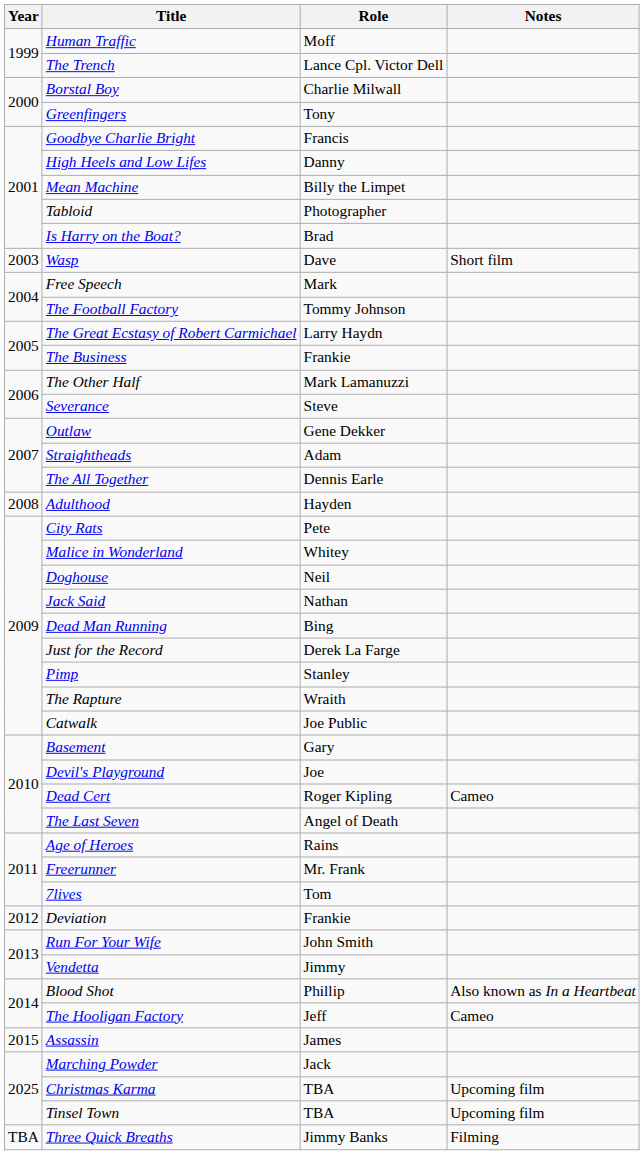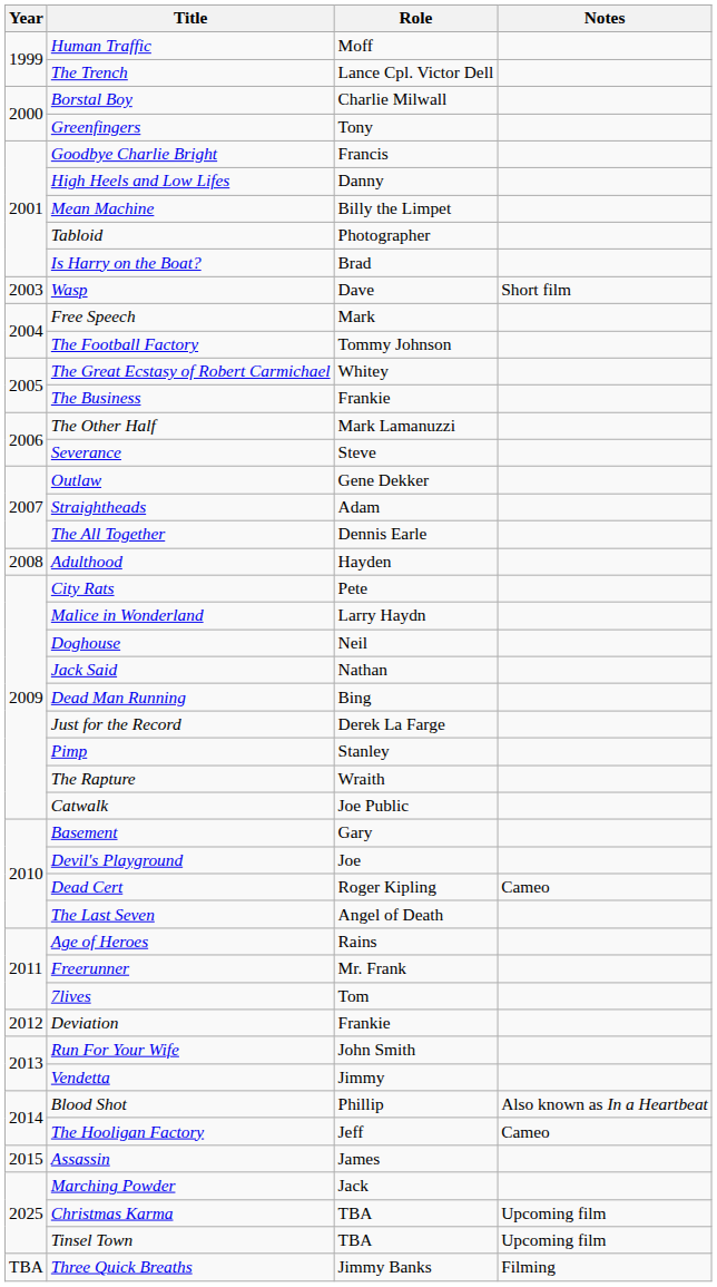 <table class="wikitable sortable">
 <tr>
 <th>Year</th>
 <th>Title</th>
 <th>Role</th>
 <th>Notes</th>
 </tr>
 <tr>
 <td rowspan="2">1999</td>
 <td><em><a href='#'>Human Traffic</a></em></td>
 <td>Moff</td>
 <td></td>
 </tr>
 <tr>
 <td><em><a href='#'>The Trench</a></em></td>
 <td>Lance Cpl. Victor Dell</td>
 <td></td>
 </tr>
 <tr>
 <td rowspan="2">2000</td>
 <td><em><a href='#'>Borstal Boy</a></em></td>
 <td>Charlie Milwall</td>
 <td></td>
 </tr>
 <tr>
 <td><em><a href='#'>Greenfingers</a></em></td>
 <td>Tony</td>
 <td></td>
 </tr>
 <tr>
 <td rowspan="5">2001</td>
 <td><em><a href='#'>Goodbye Charlie Bright</a></em></td>
 <td>Francis</td>
 <td></td>
 </tr>
 <tr>
 <td><em><a href='#'>High Heels and Low Lifes</a></em></td>
 <td>Danny</td>
 <td></td>
 </tr>
 <tr>
 <td><em><a href='#'>Mean Machine</a></em></td>
 <td>Billy the Limpet</td>
 <td></td>
 </tr>
 <tr>
 <td><em>Tabloid</em></td>
 <td>Photographer</td>
 <td></td>
 </tr>
 <tr>
 <td><em><a href='#'>Is Harry on the Boat?</a></em></td>
 <td>Brad</td>
 <td></td>
 </tr>
 <tr>
 <td>2003</td>
 <td><em><a href='#'>Wasp</a></em></td>
 <td>Dave</td>
 <td>Short film</td>
 </tr>
 <tr>
 <td rowspan="2">2004</td>
 <td><em>Free Speech</em></td>
 <td>Mark</td>
 <td></td>
 </tr>
 <tr>
 <td><em><a href='#'>The Football Factory</a></em></td>
 <td>Tommy Johnson</td>
 <td></td>
 </tr>
 <tr>
 <td rowspan="2">2005</td>
 <td><em><a href='#'>The Great Ecstasy of Robert Carmichael</a></em></td>
-<td>Larry Haydn</td>
+<td>Whitey</td>
 <td></td>
 </tr>
 <tr>
 <td><em><a href='#'>The Business</a></em></td>
 <td>Frankie</td>
 <td></td>
 </tr>
 <tr>
 <td rowspan="2">2006</td>
 <td><em>The Other Half</em></td>
 <td>Mark Lamanuzzi</td>
 <td></td>
 </tr>
 <tr>
 <td><em><a href='#'>Severance</a></em></td>
 <td>Steve</td>
 <td></td>
 </tr>
 <tr>
 <td rowspan="3">2007</td>
 <td><em><a href='#'>Outlaw</a></em></td>
 <td>Gene Dekker</td>
 <td></td>
 </tr>
 <tr>
 <td><em><a href='#'>Straightheads</a></em></td>
 <td>Adam</td>
 <td></td>
 </tr>
 <tr>
 <td><em><a href='#'>The All Together</a></em></td>
 <td>Dennis Earle</td>
 <td></td>
 </tr>
 <tr>
 <td>2008</td>
 <td><em><a href='#'>Adulthood</a></em></td>
 <td>Hayden</td>
 <td></td>
 </tr>
 <tr>
 <td rowspan="9">2009</td>
 <td><em><a href='#'>City Rats</a></em></td>
 <td>Pete</td>
 <td></td>
 </tr>
 <tr>
 <td><em><a href='#'>Malice in Wonderland</a></em></td>
-<td>Whitey</td>
+<td>Larry Haydn</td>
 <td></td>
 </tr>
 <tr>
 <td><em><a href='#'>Doghouse</a></em></td>
 <td>Neil</td>
 <td></td>
 </tr>
 <tr>
 <td><em><a href='#'>Jack Said</a></em></td>
 <td>Nathan</td>
 <td></td>
 </tr>
 <tr>
 <td><em><a href='#'>Dead Man Running</a></em></td>
 <td>Bing</td>
 <td></td>
 </tr>
 <tr>
 <td><em>Just for the Record</em></td>
 <td>Derek La Farge</td>
 <td></td>
 </tr>
 <tr>
 <td><em><a href='#'>Pimp</a></em></td>
 <td>Stanley</td>
 <td></td>
 </tr>
 <tr>
 <td><em>The Rapture</em></td>
 <td>Wraith</td>
 <td></td>
 </tr>
 <tr>
 <td><em>Catwalk</em></td>
 <td>Joe Public</td>
 <td></td>
 </tr>
 <tr>
 <td rowspan="4">2010</td>
 <td><em><a href='#'>Basement</a></em></td>
 <td>Gary</td>
 <td></td>
 </tr>
 <tr>
 <td><em><a href='#'>Devil's Playground</a></em></td>
 <td>Joe</td>
 <td></td>
 </tr>
 <tr>
 <td><em><a href='#'>Dead Cert</a></em></td>
 <td>Roger Kipling</td>
 <td>Cameo</td>
 </tr>
 <tr>
 <td><em><a href='#'>The Last Seven</a></em></td>
 <td>Angel of Death</td>
 <td></td>
 </tr>
 <tr>
 <td rowspan="3">2011</td>
 <td><em><a href='#'>Age of Heroes</a></em></td>
 <td>Rains</td>
 <td></td>
 </tr>
 <tr>
 <td><em><a href='#'>Freerunner</a></em></td>
 <td>Mr. Frank</td>
 <td></td>
 </tr>
 <tr>
 <td><em><a href='#'>7lives</a></em></td>
 <td>Tom</td>
 <td></td>
 </tr>
 <tr>
 <td>2012</td>
 <td><em>Deviation</em></td>
 <td>Frankie</td>
 <td></td>
 </tr>
 <tr>
 <td rowspan="2">2013</td>
 <td><em><a href='#'>Run For Your Wife</a></em></td>
 <td>John Smith</td>
 <td></td>
 </tr>
 <tr>
 <td><em><a href='#'>Vendetta</a></em></td>
 <td>Jimmy</td>
 <td></td>
 </tr>
 <tr>
 <td rowspan="2">2014</td>
 <td><em>Blood Shot</em></td>
 <td>Phillip</td>
 <td>Also known as <em>In a Heartbeat</em></td>
 </tr>
 <tr>
 <td><em><a href='#'>The Hooligan Factory</a></em></td>
 <td>Jeff</td>
 <td>Cameo</td>
 </tr>
 <tr>
 <td>2015</td>
 <td><em><a href='#'>Assassin</a></em></td>
 <td>James</td>
 <td></td>
 </tr>
 <tr>
 <td rowspan="3">2025</td>
 <td><em><a href='#'>Marching Powder</a></em></td>
 <td>Jack</td>
 <td></td>
 </tr>
 <tr>
 <td><em><a href='#'>Christmas Karma</a></em></td>
 <td>TBA</td>
 <td>Upcoming film</td>
 </tr>
 <tr>
 <td><em>Tinsel Town</em></td>
 <td>TBA</td>
 <td>Upcoming film</td>
 </tr>
 <tr>
 <td>TBA</td>
 <td><em><a href='#'>Three Quick Breaths</a></em></td>
 <td>Jimmy Banks</td>
 <td>Filming</td>
 </tr>
 </table>
